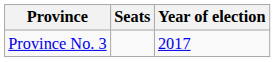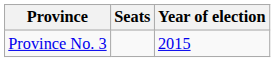 <table class="wikitable">
 <tr>
 <th>Province</th>
 <th>Seats</th>
 <th>Year of election</th>
 </tr>
 <tr>
 <td><a href='#'>Province No. 3</a></td>
 <td></td>
-<td><a href='#'>2017</a></td>
+<td><a href='#'>2015</a></td>
 </tr>
 </table>
